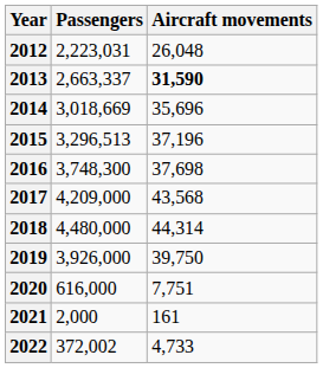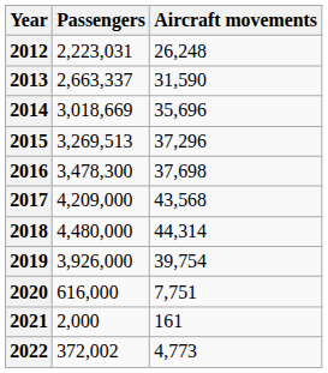 <table class="wikitable">
 <tr>
 <th>Year</th>
 <th>Passengers</th>
 <th>Aircraft movements</th>
 </tr>
 <tr>
 <th>2012</th>
 <td>2,223,031</td>
-<td>26,048</td>
+<td>26,248</td>
 </tr>
 <tr>
 <th>2013</th>
 <td>2,663,337</td>
-<td><strong>31,590</strong></td>
+<td>31,590</td>
 </tr>
 <tr>
 <th>2014</th>
 <td>3,018,669</td>
 <td>35,696</td>
 </tr>
 <tr>
 <th>2015</th>
-<td>3,296,513</td>
-<td>37,196</td>
+<td>3,269,513</td>
+<td>37,296</td>
 </tr>
 <tr>
 <th>2016</th>
-<td>3,748,300</td>
+<td>3,478,300</td>
 <td>37,698</td>
 </tr>
 <tr>
 <th>2017</th>
 <td>4,209,000</td>
 <td>43,568</td>
 </tr>
 <tr>
 <th>2018</th>
 <td>4,480,000</td>
 <td>44,314</td>
 </tr>
 <tr>
 <th>2019</th>
 <td>3,926,000</td>
-<td>39,750</td>
+<td>39,754</td>
 </tr>
 <tr>
 <th>2020</th>
 <td>616,000</td>
 <td>7,751</td>
 </tr>
 <tr>
 <th>2021</th>
 <td>2,000</td>
 <td>161</td>
 </tr>
 <tr>
 <th>2022</th>
 <td>372,002</td>
-<td>4,733</td>
+<td>4,773</td>
 </tr>
 </table>
